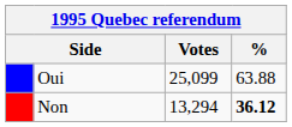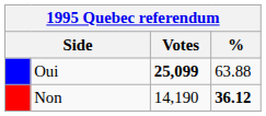 <table class="wikitable" style="font-size: 95%; clear:both">
 <tr style="background-color:#E9E9E9">
 <th colspan=4><a href='#'>1995 Quebec referendum</a></th>
 </tr>
 <tr style="background-color:#E9E9E9">
 <th colspan=2 style="width: 130px">Side</th>
 <th style="width: 50px">Votes</th>
 <th style="width: 40px">%</th>
 </tr>
 <tr>
 <td bgcolor="blue"></td>
 <td>Oui</td>
-<td>25,099</td>
+<td><strong>25,099</strong></td>
 <td>63.88</td>
 </tr>
 <tr>
 <td bgcolor="red"></td>
 <td>Non</td>
-<td>13,294</td>
+<td>14,190</td>
 <td><strong>36.12</strong></td>
 </tr>
 </table>
